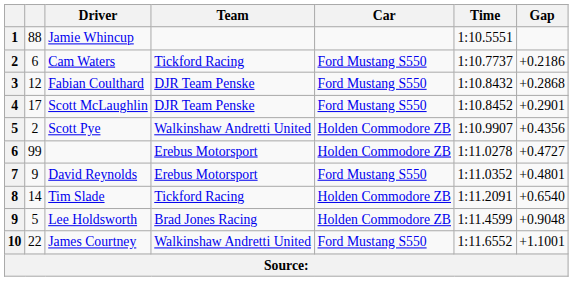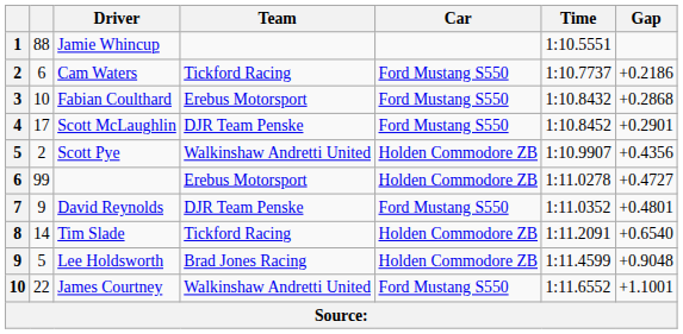 <table class="wikitable" style="font-size: 85%">
 <tr>
 <th></th>
 <th></th>
 <th>Driver</th>
 <th>Team</th>
 <th>Car</th>
 <th>Time</th>
 <th>Gap</th>
 </tr>
 <tr>
 <th>1</th>
 <td align="center">88</td>
 <td> <a href='#'>Jamie Whincup</a></td>
 <td></td>
 <td></td>
 <td>1:10.5551</td>
 <td></td>
 </tr>
 <tr>
 <th>2</th>
 <td align="center">6</td>
 <td> <a href='#'>Cam Waters</a></td>
 <td><a href='#'>Tickford Racing</a></td>
 <td><a href='#'>Ford Mustang S550</a></td>
 <td>1:10.7737</td>
 <td align="right">+0.2186</td>
 </tr>
 <tr>
 <th>3</th>
-<td align="center">12</td>
+<td align="center">10</td>
 <td> <a href='#'>Fabian Coulthard</a></td>
-<td><a href='#'>DJR Team Penske</a></td>
+<td><a href='#'>Erebus Motorsport</a></td>
 <td><a href='#'>Ford Mustang S550</a></td>
 <td>1:10.8432</td>
 <td align="right">+0.2868</td>
 </tr>
 <tr>
 <th>4</th>
 <td align="center">17</td>
 <td> <a href='#'>Scott McLaughlin</a></td>
 <td><a href='#'>DJR Team Penske</a></td>
 <td><a href='#'>Ford Mustang S550</a></td>
 <td>1:10.8452</td>
 <td align="right">+0.2901</td>
 </tr>
 <tr>
 <th>5</th>
 <td align="center">2</td>
 <td> <a href='#'>Scott Pye</a></td>
 <td><a href='#'>Walkinshaw Andretti United</a></td>
 <td><a href='#'>Holden Commodore ZB</a></td>
 <td>1:10.9907</td>
 <td align="right">+0.4356</td>
 </tr>
 <tr>
 <th>6</th>
 <td align="center">99</td>
 <td></td>
 <td><a href='#'>Erebus Motorsport</a></td>
 <td><a href='#'>Holden Commodore ZB</a></td>
 <td>1:11.0278</td>
 <td align="right">+0.4727</td>
 </tr>
 <tr>
 <th>7</th>
 <td align="center">9</td>
 <td> <a href='#'>David Reynolds</a></td>
-<td><a href='#'>Erebus Motorsport</a></td>
+<td><a href='#'>DJR Team Penske</a></td>
 <td><a href='#'>Ford Mustang S550</a></td>
 <td>1:11.0352</td>
 <td align="right">+0.4801</td>
 </tr>
 <tr>
 <th>8</th>
 <td align="center">14</td>
 <td> <a href='#'>Tim Slade</a></td>
 <td><a href='#'>Tickford Racing</a></td>
 <td><a href='#'>Holden Commodore ZB</a></td>
 <td>1:11.2091</td>
 <td align="right">+0.6540</td>
 </tr>
 <tr>
 <th>9</th>
 <td align="center">5</td>
 <td> <a href='#'>Lee Holdsworth</a></td>
 <td><a href='#'>Brad Jones Racing</a></td>
 <td><a href='#'>Holden Commodore ZB</a></td>
 <td>1:11.4599</td>
 <td align="right">+0.9048</td>
 </tr>
 <tr>
 <th>10</th>
 <td align="center">22</td>
 <td> <a href='#'>James Courtney</a></td>
 <td><a href='#'>Walkinshaw Andretti United</a></td>
 <td><a href='#'>Ford Mustang S550</a></td>
 <td>1:11.6552</td>
 <td align="right">+1.1001</td>
 </tr>
 <tr>
 <th colspan="7">Source:</th>
 </tr>
 </table>
